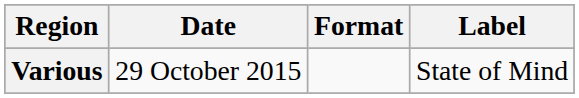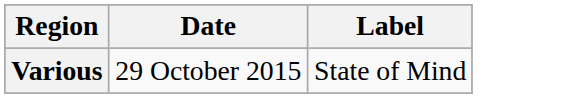 <table class="wikitable plainrowheaders">
 <tr>
 <th scope="col">Region</th>
 <th scope="col">Date</th>
-<th scope="col">Format</th>
 <th scope="col">Label</th>
 </tr>
 <tr>
 <th scope="row">Various</th>
 <td>29 October 2015</td>
-<td></td>
 <td>State of Mind</td>
 </tr>
 </table>
